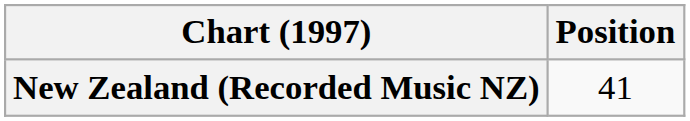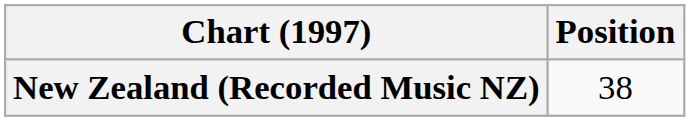 <table class="wikitable plainrowheaders">
 <tr>
 <th scope="col">Chart (1997)</th>
 <th scope="col">Position</th>
 </tr>
 <tr>
 <th scope="row">New Zealand (Recorded Music NZ)</th>
-<td align="center">41</td>
+<td align="center">38</td>
 </tr>
 </table>
